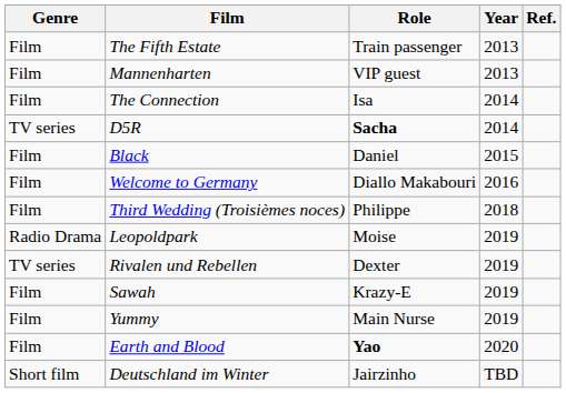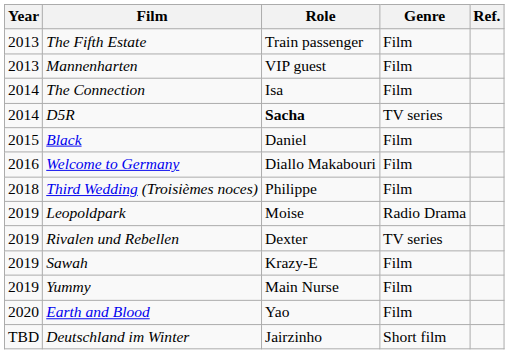 <table class="wikitable">
 <tr>
-<th>Genre</th>
+<th>Year</th>
 <th>Film</th>
 <th>Role</th>
-<th>Year</th>
+<th>Genre</th>
 <th>Ref.</th>
 </tr>
 <tr>
-<td>Film</td>
+<td>2013</td>
 <td><em>The Fifth Estate</em></td>
 <td>Train passenger</td>
-<td>2013</td>
+<td>Film</td>
 <td></td>
 </tr>
 <tr>
-<td>Film</td>
+<td>2013</td>
 <td><em>Mannenharten</em></td>
 <td>VIP guest</td>
-<td>2013</td>
+<td>Film</td>
 <td></td>
 </tr>
 <tr>
-<td>Film</td>
+<td>2014</td>
 <td><em>The Connection</em></td>
 <td>Isa</td>
-<td>2014</td>
+<td>Film</td>
 <td></td>
 </tr>
 <tr>
-<td>TV series</td>
+<td>2014</td>
 <td><em>D5R</em></td>
 <td><strong>Sacha</strong></td>
-<td>2014</td>
+<td>TV series</td>
 <td></td>
 </tr>
 <tr>
-<td>Film</td>
+<td>2015</td>
 <td><em><a href='#'>Black</a></em></td>
 <td>Daniel</td>
-<td>2015</td>
+<td>Film</td>
 <td></td>
 </tr>
 <tr>
-<td>Film</td>
+<td>2016</td>
 <td><em><a href='#'>Welcome to Germany</a></em></td>
 <td>Diallo Makabouri</td>
-<td>2016</td>
+<td>Film</td>
 <td></td>
 </tr>
 <tr>
-<td>Film</td>
+<td>2018</td>
 <td><em><a href='#'>Third Wedding</a> (Troisièmes noces)</em></td>
 <td>Philippe</td>
-<td>2018</td>
+<td>Film</td>
 <td></td>
 </tr>
 <tr>
-<td>Radio Drama</td>
+<td>2019</td>
 <td><em>Leopoldpark</em></td>
 <td>Moise</td>
-<td>2019</td>
+<td>Radio Drama</td>
 <td></td>
 </tr>
 <tr>
-<td>TV series</td>
+<td>2019</td>
 <td><em>Rivalen und Rebellen</em></td>
 <td>Dexter</td>
-<td>2019</td>
+<td>TV series</td>
 <td></td>
 </tr>
 <tr>
-<td>Film</td>
+<td>2019</td>
 <td><em>Sawah</em></td>
 <td>Krazy-E</td>
-<td>2019</td>
+<td>Film</td>
 <td></td>
 </tr>
 <tr>
-<td>Film</td>
+<td>2019</td>
 <td><em>Yummy</em></td>
 <td>Main Nurse</td>
-<td>2019</td>
+<td>Film</td>
 <td></td>
 </tr>
 <tr>
+<td>2020</td>
+<td><em><a href='#'>Earth and Blood</a></em></td>
+<td>Yao</td>
 <td>Film</td>
-<td><em><a href='#'>Earth and Blood</a></em></td>
-<td><strong>Yao</strong></td>
-<td>2020</td>
 <td></td>
 </tr>
 <tr>
-<td>Short film</td>
+<td>TBD</td>
 <td><em>Deutschland im Winter</em></td>
 <td>Jairzinho</td>
-<td>TBD</td>
+<td>Short film</td>
 <td></td>
 </tr>
 </table>
